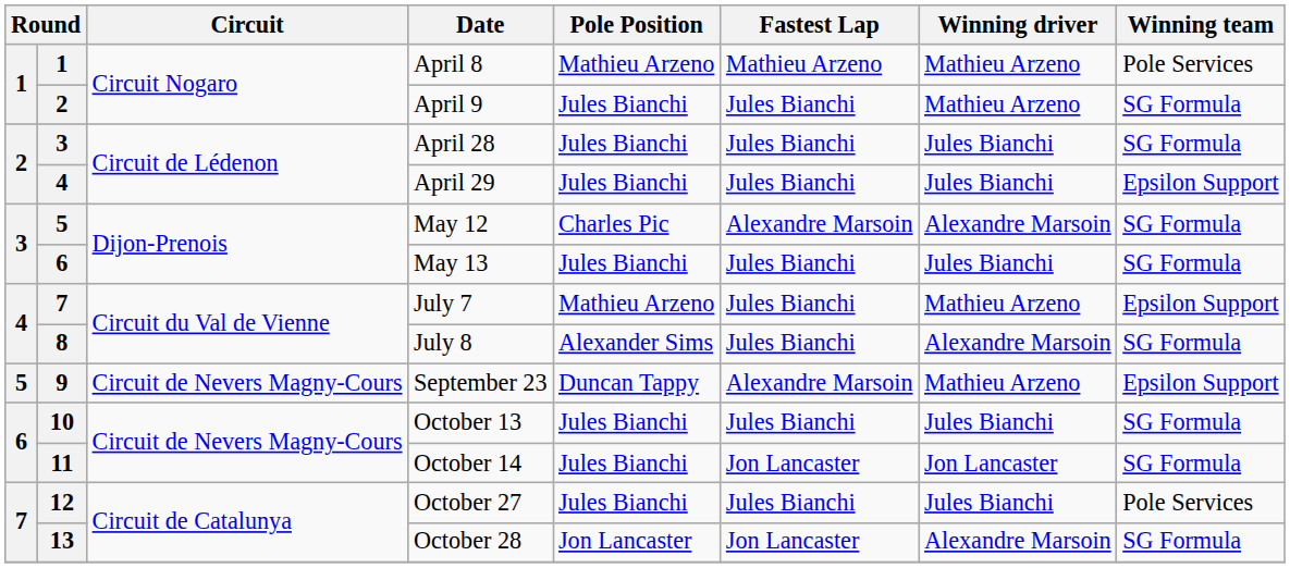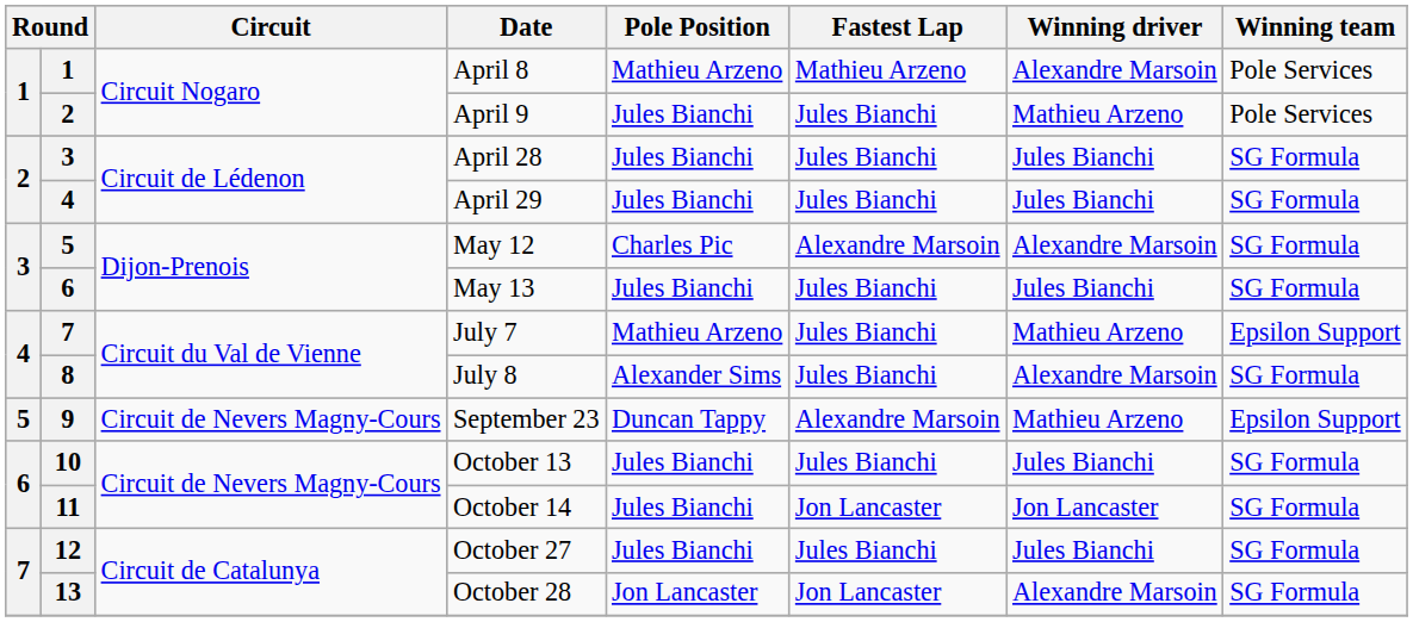 <table class="wikitable" style="font-size: 85%">
 <tr>
 <th colspan=2>Round</th>
 <th>Circuit</th>
 <th>Date</th>
 <th>Pole Position</th>
 <th>Fastest Lap</th>
 <th>Winning driver</th>
 <th>Winning team</th>
 </tr>
 <tr>
 <th rowspan=2>1</th>
 <th>1</th>
 <td rowspan=2 nowrap> <a href='#'>Circuit Nogaro</a></td>
 <td nowrap>April 8</td>
 <td nowrap> <a href='#'>Mathieu Arzeno</a></td>
 <td nowrap> <a href='#'>Mathieu Arzeno</a></td>
-<td nowrap> <a href='#'>Mathieu Arzeno</a></td>
+<td nowrap> <a href='#'>Alexandre Marsoin</a></td>
 <td nowrap> Pole Services</td>
 </tr>
 <tr>
 <th>2</th>
 <td nowrap>April 9</td>
 <td nowrap> <a href='#'>Jules Bianchi</a></td>
 <td nowrap> <a href='#'>Jules Bianchi</a></td>
 <td nowrap> <a href='#'>Mathieu Arzeno</a></td>
-<td nowrap> <a href='#'>SG Formula</a></td>
+<td nowrap> Pole Services</td>
 </tr>
 <tr>
 <th rowspan=2>2</th>
 <th>3</th>
 <td rowspan=2 nowrap> <a href='#'>Circuit de Lédenon</a></td>
 <td nowrap>April 28</td>
 <td nowrap> <a href='#'>Jules Bianchi</a></td>
 <td nowrap> <a href='#'>Jules Bianchi</a></td>
 <td nowrap> <a href='#'>Jules Bianchi</a></td>
 <td nowrap> <a href='#'>SG Formula</a></td>
 </tr>
 <tr>
 <th>4</th>
 <td nowrap>April 29</td>
 <td nowrap> <a href='#'>Jules Bianchi</a></td>
 <td nowrap> <a href='#'>Jules Bianchi</a></td>
 <td nowrap> <a href='#'>Jules Bianchi</a></td>
-<td nowrap> <a href='#'>Epsilon Support</a></td>
+<td nowrap> <a href='#'>SG Formula</a></td>
 </tr>
 <tr>
 <th rowspan=2>3</th>
 <th>5</th>
 <td rowspan=2 nowrap> <a href='#'>Dijon-Prenois</a></td>
 <td nowrap>May 12</td>
 <td nowrap> <a href='#'>Charles Pic</a></td>
 <td nowrap> <a href='#'>Alexandre Marsoin</a></td>
 <td nowrap> <a href='#'>Alexandre Marsoin</a></td>
 <td nowrap> <a href='#'>SG Formula</a></td>
 </tr>
 <tr>
 <th>6</th>
 <td nowrap>May 13</td>
 <td nowrap> <a href='#'>Jules Bianchi</a></td>
 <td nowrap> <a href='#'>Jules Bianchi</a></td>
 <td nowrap> <a href='#'>Jules Bianchi</a></td>
 <td nowrap> <a href='#'>SG Formula</a></td>
 </tr>
 <tr>
 <th rowspan=2>4</th>
 <th>7</th>
 <td rowspan=2 nowrap> <a href='#'>Circuit du Val de Vienne</a></td>
 <td nowrap>July 7</td>
 <td nowrap> <a href='#'>Mathieu Arzeno</a></td>
 <td nowrap> <a href='#'>Jules Bianchi</a></td>
 <td nowrap> <a href='#'>Mathieu Arzeno</a></td>
 <td nowrap> <a href='#'>Epsilon Support</a></td>
 </tr>
 <tr>
 <th>8</th>
 <td nowrap>July 8</td>
 <td nowrap> <a href='#'>Alexander Sims</a></td>
 <td nowrap> <a href='#'>Jules Bianchi</a></td>
 <td nowrap> <a href='#'>Alexandre Marsoin</a></td>
 <td nowrap> <a href='#'>SG Formula</a></td>
 </tr>
 <tr>
 <th>5</th>
 <th>9</th>
 <td nowrap> <a href='#'>Circuit de Nevers Magny-Cours</a></td>
 <td nowrap>September 23</td>
 <td nowrap> <a href='#'>Duncan Tappy</a></td>
 <td nowrap> <a href='#'>Alexandre Marsoin</a></td>
 <td nowrap> <a href='#'>Mathieu Arzeno</a></td>
 <td nowrap> <a href='#'>Epsilon Support</a></td>
 </tr>
 <tr>
 <th rowspan=2>6</th>
 <th>10</th>
 <td rowspan=2 nowrap> <a href='#'>Circuit de Nevers Magny-Cours</a></td>
 <td nowrap>October 13</td>
 <td nowrap> <a href='#'>Jules Bianchi</a></td>
 <td nowrap> <a href='#'>Jules Bianchi</a></td>
 <td nowrap> <a href='#'>Jules Bianchi</a></td>
 <td nowrap> <a href='#'>SG Formula</a></td>
 </tr>
 <tr>
 <th>11</th>
 <td nowrap>October 14</td>
 <td nowrap> <a href='#'>Jules Bianchi</a></td>
 <td nowrap> <a href='#'>Jon Lancaster</a></td>
 <td nowrap> <a href='#'>Jon Lancaster</a></td>
 <td nowrap> <a href='#'>SG Formula</a></td>
 </tr>
 <tr>
 <th rowspan=2>7</th>
 <th>12</th>
 <td rowspan=2 nowrap> <a href='#'>Circuit de Catalunya</a></td>
 <td nowrap>October 27</td>
 <td nowrap> <a href='#'>Jules Bianchi</a></td>
 <td nowrap> <a href='#'>Jules Bianchi</a></td>
 <td nowrap> <a href='#'>Jules Bianchi</a></td>
-<td nowrap> Pole Services</td>
+<td nowrap> <a href='#'>SG Formula</a></td>
 </tr>
 <tr>
 <th>13</th>
 <td nowrap>October 28</td>
 <td nowrap> <a href='#'>Jon Lancaster</a></td>
 <td nowrap> <a href='#'>Jon Lancaster</a></td>
 <td nowrap> <a href='#'>Alexandre Marsoin</a></td>
 <td nowrap> <a href='#'>SG Formula</a></td>
 </tr>
 <tr>
 </tr>
 </table>
